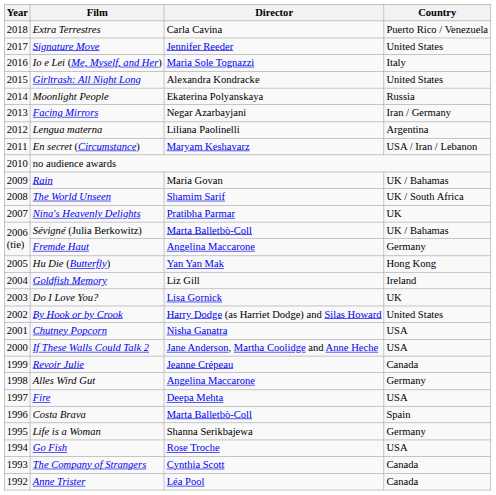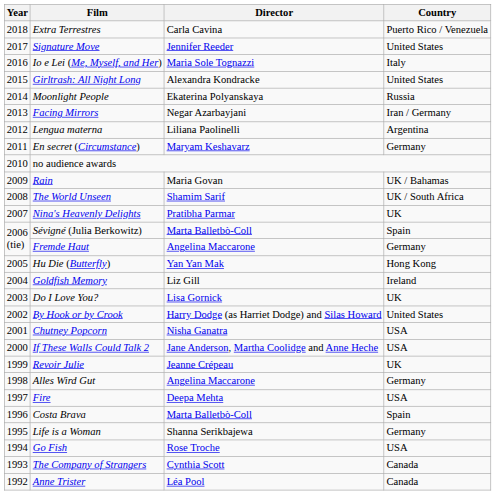 <table class="wikitable">
 <tr>
 <th>Year</th>
 <th>Film</th>
 <th>Director</th>
 <th>Country</th>
 </tr>
 <tr>
 <td>2018</td>
 <td><em>Extra Terrestres</em></td>
 <td>Carla Cavina</td>
 <td>Puerto Rico / Venezuela</td>
 </tr>
 <tr>
 <td>2017</td>
 <td><em><a href='#'>Signature Move</a></em></td>
 <td><a href='#'>Jennifer Reeder</a></td>
 <td>United States</td>
 </tr>
 <tr>
 <td>2016</td>
 <td><em>Io e Lei</em> (<em><a href='#'>Me, Myself, and Her</a></em>)</td>
 <td><a href='#'>Maria Sole Tognazzi</a></td>
 <td>Italy</td>
 </tr>
 <tr>
 <td>2015</td>
 <td><em><a href='#'>Girltrash: All Night Long</a></em></td>
 <td>Alexandra Kondracke</td>
 <td>United States</td>
 </tr>
 <tr>
 <td>2014</td>
 <td><em>Moonlight People</em></td>
 <td>Ekaterina Polyanskaya</td>
 <td>Russia</td>
 </tr>
 <tr>
 <td>2013</td>
 <td><em><a href='#'>Facing Mirrors</a></em></td>
 <td>Negar Azarbayjani</td>
 <td>Iran / Germany</td>
 </tr>
 <tr>
 <td>2012</td>
 <td><em>Lengua materna</em></td>
 <td>Liliana Paolinelli</td>
 <td>Argentina</td>
 </tr>
 <tr>
 <td>2011</td>
 <td><em>En secret</em> (<em><a href='#'>Circumstance</a></em>)</td>
 <td><a href='#'>Maryam Keshavarz</a></td>
-<td>USA / Iran / Lebanon</td>
+<td>Germany</td>
 </tr>
 <tr>
 <td>2010</td>
 <td colspan="3">no audience awards</td>
 </tr>
 <tr>
 <td>2009</td>
 <td><em><a href='#'>Rain</a></em></td>
 <td>Maria Govan</td>
 <td>UK / Bahamas</td>
 </tr>
 <tr>
 <td>2008</td>
 <td><em><a href='#'>The World Unseen</a></em></td>
 <td><a href='#'>Shamim Sarif</a></td>
 <td>UK / South Africa</td>
 </tr>
 <tr>
 <td>2007</td>
 <td><em><a href='#'>Nina's Heavenly Delights</a></em></td>
 <td><a href='#'>Pratibha Parmar</a></td>
 <td>UK</td>
 </tr>
 <tr>
 <td rowspan="2">2006<br>(tie)</td>
 <td><em>Sévigné</em> (Julia Berkowitz)</td>
 <td><a href='#'>Marta Balletbò-Coll</a></td>
-<td>UK / Bahamas</td>
+<td>Spain</td>
 </tr>
 <tr>
 <td><em><a href='#'>Fremde Haut</a></em></td>
 <td><a href='#'>Angelina Maccarone</a></td>
 <td>Germany</td>
 </tr>
 <tr>
 <td>2005</td>
 <td><em>Hu Die</em> (<em><a href='#'>Butterfly</a></em>)</td>
 <td><a href='#'>Yan Yan Mak</a></td>
 <td>Hong Kong</td>
 </tr>
 <tr>
 <td>2004</td>
 <td><em><a href='#'>Goldfish Memory</a></em></td>
 <td>Liz Gill</td>
 <td>Ireland</td>
 </tr>
 <tr>
 <td>2003</td>
 <td><em>Do I Love You?</em></td>
 <td><a href='#'>Lisa Gornick</a></td>
 <td>UK</td>
 </tr>
 <tr>
 <td>2002</td>
 <td><em><a href='#'>By Hook or by Crook</a></em></td>
 <td><a href='#'>Harry Dodge</a> (as Harriet Dodge) and <a href='#'>Silas Howard</a></td>
 <td>United States</td>
 </tr>
 <tr>
 <td>2001</td>
 <td><em><a href='#'>Chutney Popcorn</a></em></td>
 <td><a href='#'>Nisha Ganatra</a></td>
 <td>USA</td>
 </tr>
 <tr>
 <td>2000</td>
 <td><em><a href='#'>If These Walls Could Talk 2</a></em></td>
 <td><a href='#'>Jane Anderson</a>, <a href='#'>Martha Coolidge</a> and <a href='#'>Anne Heche</a></td>
 <td>USA</td>
 </tr>
 <tr>
 <td>1999</td>
 <td><em><a href='#'>Revoir Julie</a></em></td>
 <td><a href='#'>Jeanne Crépeau</a></td>
-<td>Canada</td>
+<td>UK</td>
 </tr>
 <tr>
 <td>1998</td>
 <td><em>Alles Wird Gut</em></td>
 <td><a href='#'>Angelina Maccarone</a></td>
 <td>Germany</td>
 </tr>
 <tr>
 <td>1997</td>
 <td><em><a href='#'>Fire</a></em></td>
 <td><a href='#'>Deepa Mehta</a></td>
 <td>USA</td>
 </tr>
 <tr>
 <td>1996</td>
 <td><em>Costa Brava</em></td>
 <td><a href='#'>Marta Balletbò-Coll</a></td>
 <td>Spain</td>
 </tr>
 <tr>
 <td>1995</td>
 <td><em>Life is a Woman</em></td>
 <td>Shanna Serikbajewa</td>
 <td>Germany</td>
 </tr>
 <tr>
 <td>1994</td>
 <td><em><a href='#'>Go Fish</a></em></td>
 <td><a href='#'>Rose Troche</a></td>
 <td>USA</td>
 </tr>
 <tr>
 <td>1993</td>
 <td><em><a href='#'>The Company of Strangers</a></em></td>
 <td><a href='#'>Cynthia Scott</a></td>
 <td>Canada</td>
 </tr>
 <tr>
 <td>1992</td>
 <td><em><a href='#'>Anne Trister</a></em></td>
 <td><a href='#'>Léa Pool</a></td>
 <td>Canada</td>
 </tr>
 </table>
